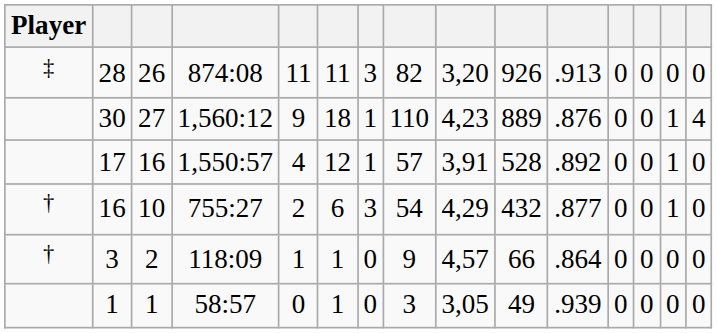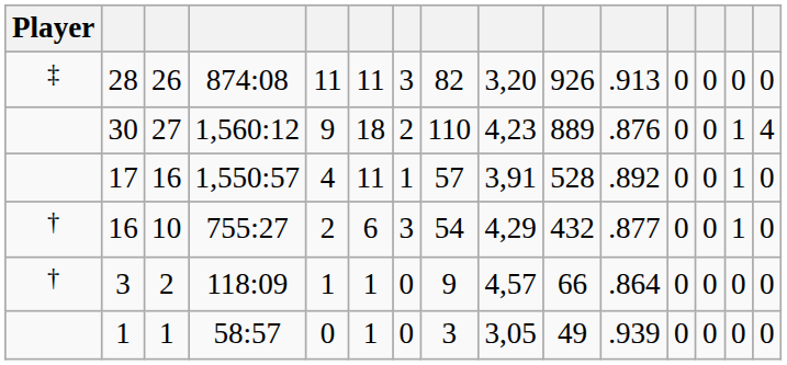 <table class="wikitable sortable" style="text-align:center;">
 <tr>
 <th>Player</th>
 <th></th>
 <th></th>
 <th></th>
 <th></th>
 <th></th>
 <th></th>
 <th></th>
 <th></th>
 <th></th>
 <th></th>
 <th></th>
 <th></th>
 <th></th>
 <th></th>
 </tr>
 <tr>
 <td><sup>‡</sup></td>
 <td>28</td>
 <td>26</td>
 <td>874:08</td>
 <td>11</td>
 <td>11</td>
 <td>3</td>
 <td>82</td>
 <td>3,20</td>
 <td>926</td>
 <td>.913</td>
 <td>0</td>
 <td>0</td>
 <td>0</td>
 <td>0</td>
 </tr>
 <tr>
 <td></td>
 <td>30</td>
 <td>27</td>
 <td>1,560:12</td>
 <td>9</td>
 <td>18</td>
-<td>1</td>
+<td>2</td>
 <td>110</td>
 <td>4,23</td>
 <td>889</td>
 <td>.876</td>
 <td>0</td>
 <td>0</td>
 <td>1</td>
 <td>4</td>
 </tr>
 <tr>
 <td></td>
 <td>17</td>
 <td>16</td>
 <td>1,550:57</td>
 <td>4</td>
-<td>12</td>
+<td>11</td>
 <td>1</td>
 <td>57</td>
 <td>3,91</td>
 <td>528</td>
 <td>.892</td>
 <td>0</td>
 <td>0</td>
 <td>1</td>
 <td>0</td>
 </tr>
 <tr>
 <td><sup>†</sup></td>
 <td>16</td>
 <td>10</td>
 <td>755:27</td>
 <td>2</td>
 <td>6</td>
 <td>3</td>
 <td>54</td>
 <td>4,29</td>
 <td>432</td>
 <td>.877</td>
 <td>0</td>
 <td>0</td>
 <td>1</td>
 <td>0</td>
 </tr>
 <tr>
 <td><sup>†</sup></td>
 <td>3</td>
 <td>2</td>
 <td>118:09</td>
 <td>1</td>
 <td>1</td>
 <td>0</td>
 <td>9</td>
 <td>4,57</td>
 <td>66</td>
 <td>.864</td>
 <td>0</td>
 <td>0</td>
 <td>0</td>
 <td>0</td>
 </tr>
 <tr>
 <td></td>
 <td>1</td>
 <td>1</td>
 <td>58:57</td>
 <td>0</td>
 <td>1</td>
 <td>0</td>
 <td>3</td>
 <td>3,05</td>
 <td>49</td>
 <td>.939</td>
 <td>0</td>
 <td>0</td>
 <td>0</td>
 <td>0</td>
 </tr>
 </table>
